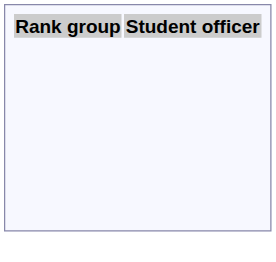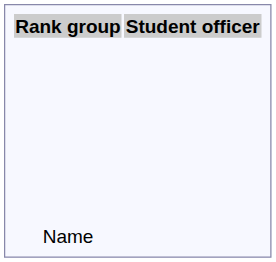 <table style="border:1px solid #8888aa; background-color:#f7f8ff; padding:5px; font-size:95%; margin: 0px 12px 12px 0px; text-align:center;">
 <tr bgcolor="#CCCCCC">
 <th>Rank group</th>
 <th colspan=2>Student officer</th>
 </tr>
 <tr>
 <td><strong></strong><br></td>
 <td></td>
 <td></td>
 </tr>
 <tr>
 <td><strong></strong><br></td>
 <td></td>
 <td></td>
 </tr>
 <tr>
 <td><strong></strong><br></td>
 <td></td>
 <td></td>
 </tr>
 <tr>
 <td><strong></strong><br></td>
 <td></td>
 <td></td>
 </tr>
 <tr>
 <td><strong></strong><br></td>
 <td></td>
 <td></td>
 </tr>
 <tr>
 <td><strong></strong><br></td>
 <td></td>
 <td></td>
 </tr>
 <tr>
 <td><strong></strong><br></td>
 <td></td>
 <td></td>
 </tr>
+<tr>
+<td>Name</td>
+<td></td>
+<td></td>
+</tr>
 </table>
